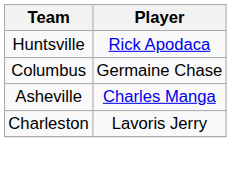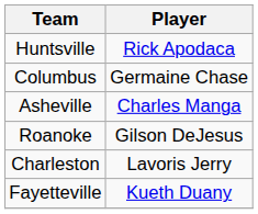 <table class="wikitable" style="text-align:center">
 <tr>
 <th>Team</th>
 <th>Player</th>
 </tr>
 <tr>
 <td>Huntsville</td>
 <td><a href='#'>Rick Apodaca</a></td>
 </tr>
 <tr>
 <td>Columbus</td>
 <td>Germaine Chase</td>
 </tr>
 <tr>
 <td>Asheville</td>
 <td><a href='#'>Charles Manga</a></td>
 </tr>
 <tr>
+<td>Roanoke</td>
+<td>Gilson DeJesus</td>
+</tr>
+<tr>
 <td>Charleston</td>
 <td>Lavoris Jerry</td>
 </tr>
 <tr>
+<td>Fayetteville</td>
+<td><a href='#'>Kueth Duany</a></td>
+</tr>
+<tr>
 </tr>
 </table>
